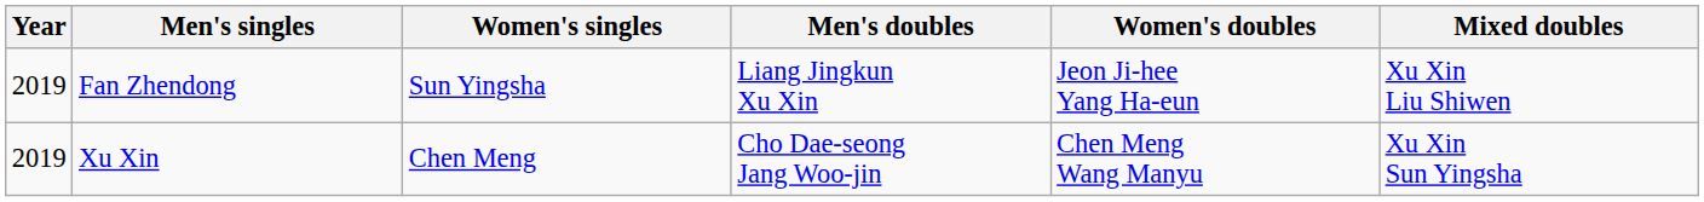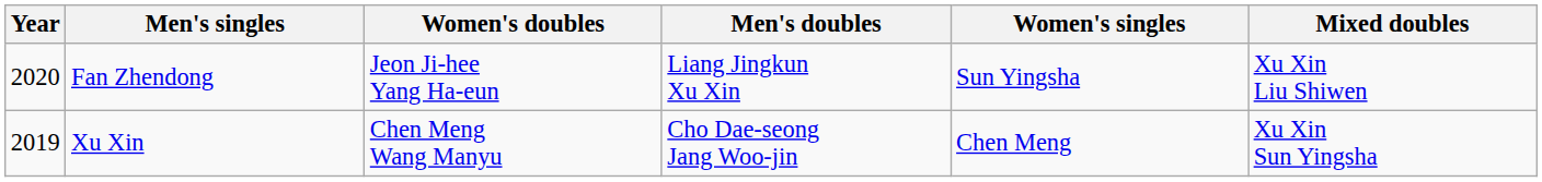 <table class="wikitable" style="text-align: left; width: 1000px;">
 <tr>
 <th width="20">Year</th>
 <th width="320">Men's singles</th>
+<th width="320">Women's doubles</th>
+<th width="320">Men's doubles</th>
 <th width="320">Women's singles</th>
-<th width="320">Men's doubles</th>
-<th width="320">Women's doubles</th>
 <th width="320">Mixed doubles</th>
 </tr>
 <tr>
-<td>2019</td>
+<td>2020</td>
 <td> <a href='#'>Fan Zhendong</a></td>
+<td> <a href='#'>Jeon Ji-hee</a><br> <a href='#'>Yang Ha-eun</a></td>
+<td> <a href='#'>Liang Jingkun</a><br> <a href='#'>Xu Xin</a></td>
 <td> <a href='#'>Sun Yingsha</a></td>
-<td> <a href='#'>Liang Jingkun</a><br> <a href='#'>Xu Xin</a></td>
-<td> <a href='#'>Jeon Ji-hee</a><br> <a href='#'>Yang Ha-eun</a></td>
 <td> <a href='#'>Xu Xin</a><br> <a href='#'>Liu Shiwen</a></td>
 </tr>
 <tr>
 <td>2019</td>
 <td> <a href='#'>Xu Xin</a></td>
+<td> <a href='#'>Chen Meng</a><br> <a href='#'>Wang Manyu</a></td>
+<td> <a href='#'>Cho Dae-seong</a><br> <a href='#'>Jang Woo-jin</a></td>
 <td> <a href='#'>Chen Meng</a></td>
-<td> <a href='#'>Cho Dae-seong</a><br> <a href='#'>Jang Woo-jin</a></td>
-<td> <a href='#'>Chen Meng</a><br> <a href='#'>Wang Manyu</a></td>
 <td> <a href='#'>Xu Xin</a><br> <a href='#'>Sun Yingsha</a></td>
 </tr>
 </table>
